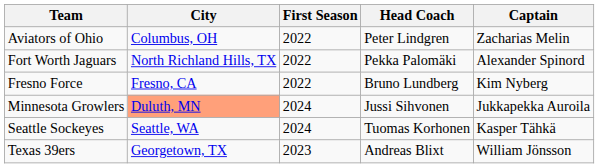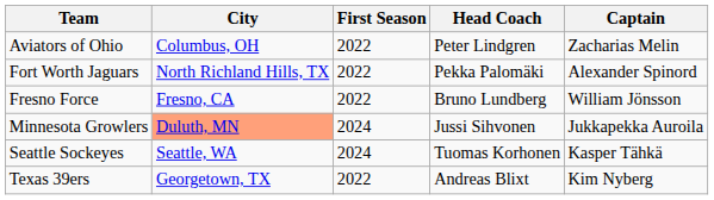 <table class="wikitable">
 <tr>
 <th>Team</th>
 <th>City</th>
 <th>First Season</th>
 <th>Head Coach</th>
 <th>Captain</th>
 </tr>
 <tr>
 <td>Aviators of Ohio</td>
 <td><a href='#'>Columbus, OH</a></td>
 <td>2022</td>
 <td> Peter Lindgren</td>
 <td> Zacharias Melin</td>
 </tr>
 <tr>
 <td>Fort Worth Jaguars</td>
 <td><a href='#'>North Richland Hills, TX</a></td>
 <td>2022</td>
 <td> Pekka Palomäki</td>
 <td> Alexander Spinord</td>
 </tr>
 <tr>
 <td>Fresno Force</td>
 <td><a href='#'>Fresno, CA</a></td>
 <td>2022</td>
 <td> Bruno Lundberg</td>
-<td> Kim Nyberg</td>
+<td> William Jönsson</td>
 </tr>
 <tr>
 <td>Minnesota Growlers</td>
 <td style="background: lightsalmon;"><a href='#'>Duluth, MN</a></td>
 <td>2024</td>
 <td> Jussi Sihvonen</td>
 <td> Jukkapekka Auroila</td>
 </tr>
 <tr>
 <td>Seattle Sockeyes</td>
 <td><a href='#'>Seattle, WA</a></td>
 <td>2024</td>
 <td> Tuomas Korhonen</td>
 <td> Kasper Tähkä</td>
 </tr>
 <tr>
 <td>Texas 39ers</td>
 <td><a href='#'>Georgetown, TX</a></td>
-<td>2023</td>
+<td>2022</td>
 <td> Andreas Blixt</td>
-<td> William Jönsson</td>
+<td> Kim Nyberg</td>
 </tr>
 </table>
